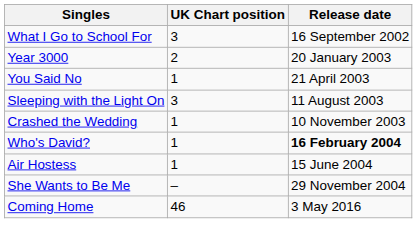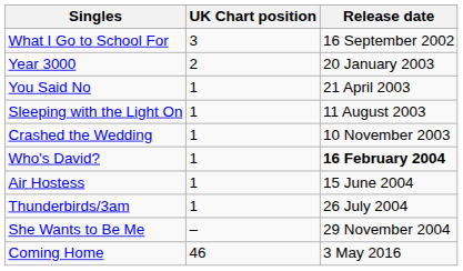 <table class="wikitable">
 <tr>
 <th>Singles</th>
 <th>UK Chart position</th>
 <th>Release date</th>
 </tr>
 <tr>
 <td><a href='#'>What I Go to School For</a></td>
 <td>3</td>
 <td>16 September 2002</td>
 </tr>
 <tr>
 <td><a href='#'>Year 3000</a></td>
 <td>2</td>
 <td>20 January 2003</td>
 </tr>
 <tr>
 <td><a href='#'>You Said No</a></td>
 <td>1</td>
 <td>21 April 2003</td>
 </tr>
 <tr>
 <td><a href='#'>Sleeping with the Light On</a></td>
-<td>3</td>
+<td>1</td>
 <td>11 August 2003</td>
 </tr>
 <tr>
 <td><a href='#'>Crashed the Wedding</a></td>
 <td>1</td>
 <td>10 November 2003</td>
 </tr>
 <tr>
 <td><a href='#'>Who's David?</a></td>
 <td>1</td>
 <td><strong>16 February 2004</strong></td>
 </tr>
 <tr>
 <td><a href='#'>Air Hostess</a></td>
 <td>1</td>
 <td>15 June 2004</td>
 </tr>
 <tr>
+<td><a href='#'>Thunderbirds/3am</a></td>
+<td>1</td>
+<td>26 July 2004</td>
+</tr>
+<tr>
 <td><a href='#'>She Wants to Be Me</a></td>
 <td>–</td>
 <td>29 November 2004</td>
 </tr>
 <tr>
 <td><a href='#'>Coming Home</a></td>
 <td>46</td>
 <td>3 May 2016</td>
 </tr>
 </table>
